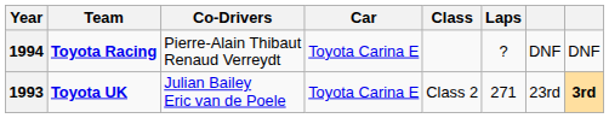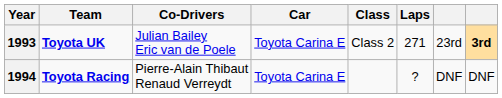 <table class="wikitable" style="text-align:center; font-size:90%">
 <tr>
 <th>Year</th>
 <th>Team</th>
 <th>Co-Drivers</th>
 <th>Car</th>
 <th>Class</th>
 <th>Laps</th>
 <th></th>
 <th></th>
 </tr>
 <tr>
+<th>1993</th>
+<td align="left" nowrap> <a href='#'><strong>Toyota UK</strong></a></td>
+<td align="left" nowrap> <a href='#'>Julian Bailey</a><br> <a href='#'>Eric van de Poele</a></td>
+<td align="left" nowrap><a href='#'>Toyota Carina E</a></td>
+<td>Class 2</td>
+<td>271</td>
+<td>23rd</td>
+<td style="background:#FFDF9F;"><strong>3rd</strong></td>
+</tr>
+<tr>
 <th>1994</th>
 <td align="left" nowrap> <a href='#'><strong>Toyota Racing</strong></a></td>
 <td align="left" nowrap> Pierre-Alain Thibaut<br> Renaud Verreydt</td>
 <td align="left" nowrap><a href='#'>Toyota Carina E</a></td>
 <td></td>
 <td>?</td>
 <td>DNF</td>
 <td>DNF</td>
 </tr>
-<tr>
-<th>1993</th>
-<td align="left" nowrap> <a href='#'><strong>Toyota UK</strong></a></td>
-<td align="left" nowrap> <a href='#'>Julian Bailey</a><br> <a href='#'>Eric van de Poele</a></td>
-<td align="left" nowrap><a href='#'>Toyota Carina E</a></td>
-<td>Class 2</td>
-<td>271</td>
-<td>23rd</td>
-<td style="background:#FFDF9F;"><strong>3rd</strong></td>
-</tr>
 </table>
